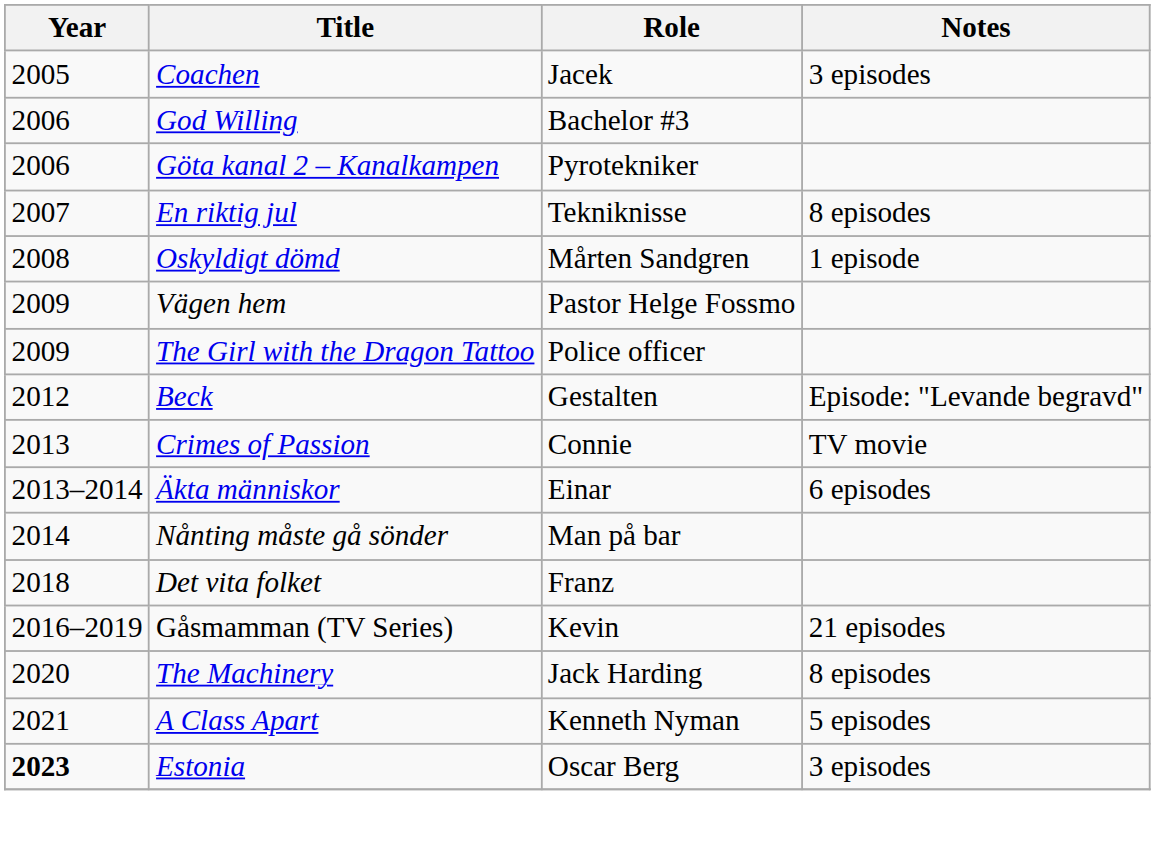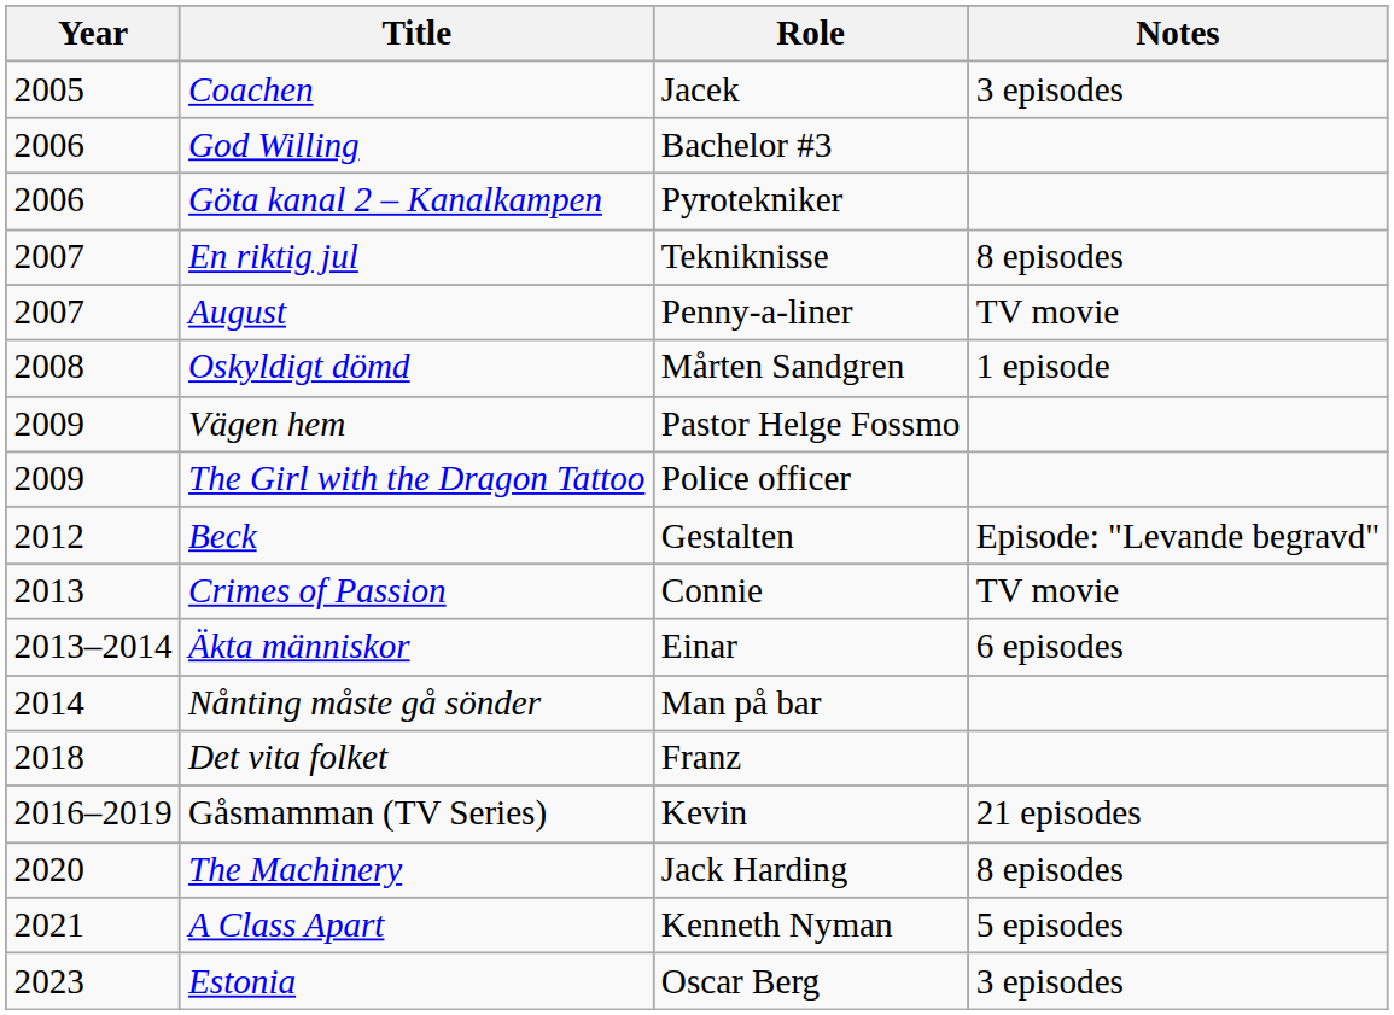 <table class="wikitable">
 <tr>
 <th>Year</th>
 <th>Title</th>
 <th>Role</th>
 <th>Notes</th>
 </tr>
 <tr>
 <td>2005</td>
 <td><em><a href='#'>Coachen</a></em></td>
 <td>Jacek</td>
 <td>3 episodes</td>
 </tr>
 <tr>
 <td>2006</td>
 <td><em><a href='#'>God Willing</a></em></td>
 <td>Bachelor #3</td>
 <td></td>
 </tr>
 <tr>
 <td>2006</td>
 <td><em><a href='#'>Göta kanal 2 – Kanalkampen</a></em></td>
 <td>Pyrotekniker</td>
 <td></td>
 </tr>
 <tr>
 <td>2007</td>
 <td><em><a href='#'>En riktig jul</a></em></td>
 <td>Tekniknisse</td>
 <td>8 episodes</td>
+</tr>
+<tr>
+<td>2007</td>
+<td><em><a href='#'>August</a></em></td>
+<td>Penny-a-liner</td>
+<td>TV movie</td>
 </tr>
 <tr>
 <td>2008</td>
 <td><em><a href='#'>Oskyldigt dömd</a></em></td>
 <td>Mårten Sandgren</td>
 <td>1 episode</td>
 </tr>
 <tr>
 <td>2009</td>
 <td><em>Vägen hem</em></td>
 <td>Pastor Helge Fossmo</td>
 <td></td>
 </tr>
 <tr>
 <td>2009</td>
 <td><em><a href='#'>The Girl with the Dragon Tattoo</a></em></td>
 <td>Police officer</td>
 <td></td>
 </tr>
 <tr>
 <td>2012</td>
 <td><em><a href='#'>Beck</a></em></td>
 <td>Gestalten</td>
 <td>Episode: "Levande begravd"</td>
 </tr>
 <tr>
 <td>2013</td>
 <td><em><a href='#'>Crimes of Passion</a></em></td>
 <td>Connie</td>
 <td>TV movie</td>
 </tr>
 <tr>
 <td>2013–2014</td>
 <td><em><a href='#'>Äkta människor</a></em></td>
 <td>Einar</td>
 <td>6 episodes</td>
 </tr>
 <tr>
 <td>2014</td>
 <td><em>Nånting måste gå sönder</em></td>
 <td>Man på bar</td>
 <td></td>
 </tr>
 <tr>
 <td>2018</td>
 <td><em>Det vita folket</em></td>
 <td>Franz</td>
 <td></td>
 </tr>
 <tr>
 <td>2016–2019</td>
 <td>Gåsmamman (TV Series)</td>
 <td>Kevin</td>
 <td>21 episodes</td>
 </tr>
 <tr>
 <td>2020</td>
 <td><em><a href='#'>The Machinery</a></em></td>
 <td>Jack Harding</td>
 <td>8 episodes</td>
 </tr>
 <tr>
 <td>2021</td>
 <td><em><a href='#'>A Class Apart</a></em></td>
 <td>Kenneth Nyman</td>
 <td>5 episodes</td>
 </tr>
 <tr>
-<td><strong>2023</strong></td>
+<td>2023</td>
 <td><em><a href='#'>Estonia</a></em></td>
 <td>Oscar Berg</td>
 <td>3 episodes</td>
 </tr>
 <tr>
 </tr>
 </table>
